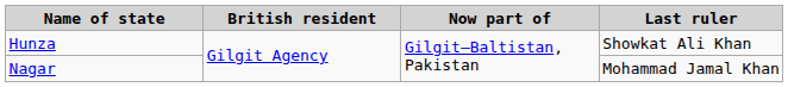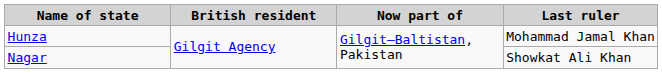 <table class="wikitable">
 <tr>
 <th style="width: 160px; background-color: lightgrey;">Name of state</th>
 <th style="width: 160px; background-color: lightgrey;">British resident</th>
 <th style="width: 160px; background-color: lightgrey;">Now part of</th>
 <th style="background-color: lightgrey;">Last ruler</th>
 </tr>
 <tr>
 <td> <a href='#'>Hunza</a></td>
 <td rowspan="2"><a href='#'>Gilgit Agency</a></td>
 <td rowspan=2 valign="middle"><a href='#'>Gilgit–Baltistan</a>, Pakistan</td>
-<td>Showkat Ali Khan</td>
+<td>Mohammad Jamal Khan</td>
 </tr>
 <tr>
 <td> <a href='#'>Nagar</a></td>
-<td>Mohammad Jamal Khan</td>
+<td>Showkat Ali Khan</td>
 </tr>
 </table>
